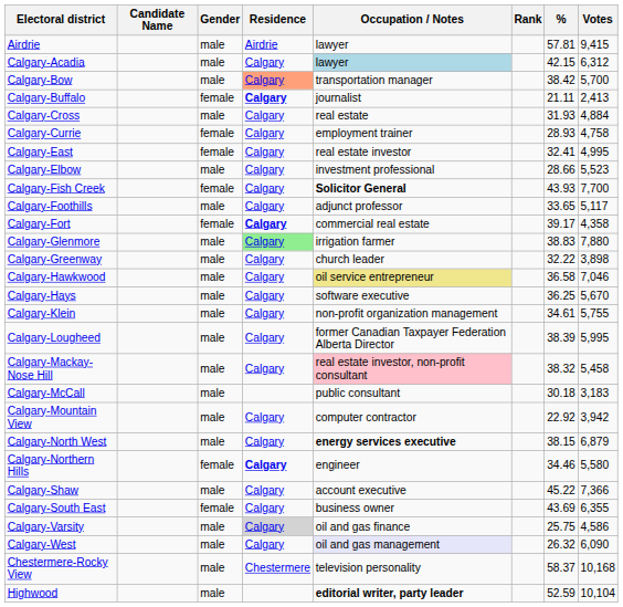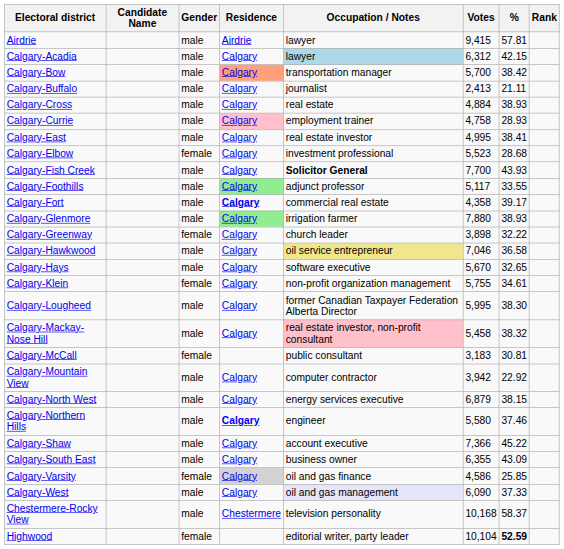 <table class="wikitable sortable">
 <tr>
 <th>Electoral district</th>
 <th>Candidate Name</th>
 <th>Gender</th>
 <th>Residence</th>
 <th class=unsortable>Occupation / Notes</th>
+<th>Votes</th>
+<th>%</th>
 <th>Rank</th>
-<th>%</th>
-<th>Votes</th>
 </tr>
 <tr>
 <td><a href='#'>Airdrie</a></td>
 <td></td>
 <td>male</td>
 <td><a href='#'>Airdrie</a></td>
 <td>lawyer</td>
+<td>9,415</td>
+<td>57.81</td>
 <td></td>
-<td>57.81</td>
-<td>9,415</td>
 </tr>
 <tr>
 <td><a href='#'>Calgary-Acadia</a></td>
 <td></td>
 <td>male</td>
 <td><a href='#'>Calgary</a></td>
 <td style="background: lightblue;">lawyer</td>
+<td>6,312</td>
+<td>42.15</td>
 <td></td>
-<td>42.15</td>
-<td>6,312</td>
 </tr>
 <tr>
 <td><a href='#'>Calgary-Bow</a></td>
 <td></td>
 <td>male</td>
 <td style="background: lightsalmon;"><a href='#'>Calgary</a></td>
 <td>transportation manager</td>
+<td>5,700</td>
+<td>38.42</td>
 <td></td>
-<td>38.42</td>
-<td>5,700</td>
 </tr>
 <tr>
 <td><a href='#'>Calgary-Buffalo</a></td>
 <td></td>
-<td>female</td>
-<td><strong><a href='#'>Calgary</a></strong></td>
+<td>male</td>
+<td><a href='#'>Calgary</a></td>
 <td>journalist</td>
+<td>2,413</td>
+<td>21.11</td>
 <td></td>
-<td>21.11</td>
-<td>2,413</td>
 </tr>
 <tr>
 <td><a href='#'>Calgary-Cross</a></td>
 <td></td>
 <td>male</td>
 <td><a href='#'>Calgary</a></td>
 <td>real estate</td>
+<td>4,884</td>
+<td>38.93</td>
 <td></td>
-<td>31.93</td>
-<td>4,884</td>
 </tr>
 <tr>
 <td><a href='#'>Calgary-Currie</a></td>
 <td></td>
-<td>female</td>
-<td><a href='#'>Calgary</a></td>
+<td>male</td>
+<td style="background: pink;"><a href='#'>Calgary</a></td>
 <td>employment trainer</td>
+<td>4,758</td>
+<td>28.93</td>
 <td></td>
-<td>28.93</td>
-<td>4,758</td>
 </tr>
 <tr>
 <td><a href='#'>Calgary-East</a></td>
 <td></td>
-<td>female</td>
+<td>male</td>
 <td><a href='#'>Calgary</a></td>
 <td>real estate investor</td>
+<td>4,995</td>
+<td>38.41</td>
 <td></td>
-<td>32.41</td>
-<td>4,995</td>
 </tr>
 <tr>
 <td><a href='#'>Calgary-Elbow</a></td>
 <td></td>
-<td>male</td>
+<td>female</td>
 <td><a href='#'>Calgary</a></td>
 <td>investment professional</td>
+<td>5,523</td>
+<td>28.68</td>
 <td></td>
-<td>28.66</td>
-<td>5,523</td>
 </tr>
 <tr>
 <td><a href='#'>Calgary-Fish Creek</a></td>
 <td></td>
-<td>female</td>
+<td>male</td>
 <td><a href='#'>Calgary</a></td>
 <td><strong>Solicitor General</strong></td>
+<td>7,700</td>
+<td>43.93</td>
 <td></td>
-<td>43.93</td>
-<td>7,700</td>
 </tr>
 <tr>
 <td><a href='#'>Calgary-Foothills</a></td>
 <td></td>
 <td>male</td>
-<td><a href='#'>Calgary</a></td>
+<td style="background: lightgreen;"><a href='#'>Calgary</a></td>
 <td>adjunct professor</td>
+<td>5,117</td>
+<td>33.55</td>
 <td></td>
-<td>33.65</td>
-<td>5,117</td>
 </tr>
 <tr>
 <td><a href='#'>Calgary-Fort</a></td>
 <td></td>
-<td>female</td>
+<td>male</td>
 <td><strong><a href='#'>Calgary</a></strong></td>
 <td>commercial real estate</td>
+<td>4,358</td>
+<td>39.17</td>
 <td></td>
-<td>39.17</td>
-<td>4,358</td>
 </tr>
 <tr>
 <td><a href='#'>Calgary-Glenmore</a></td>
 <td></td>
 <td>male</td>
 <td style="background: lightgreen;"><a href='#'>Calgary</a></td>
 <td>irrigation farmer</td>
+<td>7,880</td>
+<td>38.93</td>
 <td></td>
-<td>38.83</td>
-<td>7,880</td>
 </tr>
 <tr>
 <td><a href='#'>Calgary-Greenway</a></td>
 <td></td>
-<td>male</td>
+<td>female</td>
 <td><a href='#'>Calgary</a></td>
 <td>church leader</td>
+<td>3,898</td>
+<td>32.22</td>
 <td></td>
-<td>32.22</td>
-<td>3,898</td>
 </tr>
 <tr>
 <td><a href='#'>Calgary-Hawkwood</a></td>
 <td></td>
 <td>male</td>
 <td><a href='#'>Calgary</a></td>
 <td style="background: khaki;">oil service entrepreneur</td>
+<td>7,046</td>
+<td>36.58</td>
 <td></td>
-<td>36.58</td>
-<td>7,046</td>
 </tr>
 <tr>
 <td><a href='#'>Calgary-Hays</a></td>
 <td></td>
 <td>male</td>
 <td><a href='#'>Calgary</a></td>
 <td>software executive</td>
+<td>5,670</td>
+<td>32.65</td>
 <td></td>
-<td>36.25</td>
-<td>5,670</td>
 </tr>
 <tr>
 <td><a href='#'>Calgary-Klein</a></td>
 <td></td>
-<td>male</td>
+<td>female</td>
 <td><a href='#'>Calgary</a></td>
 <td>non-profit organization management</td>
+<td>5,755</td>
+<td>34.61</td>
 <td></td>
-<td>34.61</td>
-<td>5,755</td>
 </tr>
 <tr>
 <td><a href='#'>Calgary-Lougheed</a></td>
 <td></td>
 <td>male</td>
 <td><a href='#'>Calgary</a></td>
 <td>former Canadian Taxpayer Federation Alberta Director</td>
+<td>5,995</td>
+<td>38.30</td>
 <td></td>
-<td>38.39</td>
-<td>5,995</td>
 </tr>
 <tr>
 <td><a href='#'>Calgary-Mackay-Nose Hill</a></td>
 <td></td>
 <td>male</td>
 <td><a href='#'>Calgary</a></td>
 <td style="background: pink;">real estate investor, non-profit consultant</td>
+<td>5,458</td>
+<td>38.32</td>
 <td></td>
-<td>38.32</td>
-<td>5,458</td>
 </tr>
 <tr>
 <td><a href='#'>Calgary-McCall</a></td>
 <td></td>
-<td>male</td>
+<td>female</td>
 <td></td>
 <td>public consultant</td>
+<td>3,183</td>
+<td>30.81</td>
 <td></td>
-<td>30.18</td>
-<td>3,183</td>
 </tr>
 <tr>
 <td><a href='#'>Calgary-Mountain View</a></td>
 <td></td>
 <td>male</td>
 <td><a href='#'>Calgary</a></td>
 <td>computer contractor</td>
+<td>3,942</td>
+<td>22.92</td>
 <td></td>
-<td>22.92</td>
-<td>3,942</td>
 </tr>
 <tr>
 <td><a href='#'>Calgary-North West</a></td>
 <td></td>
 <td>male</td>
 <td><a href='#'>Calgary</a></td>
-<td><strong>energy services executive</strong></td>
+<td>energy services executive</td>
+<td>6,879</td>
+<td>38.15</td>
 <td></td>
-<td>38.15</td>
-<td>6,879</td>
 </tr>
 <tr>
 <td><a href='#'>Calgary-Northern Hills</a></td>
 <td></td>
-<td>female</td>
+<td>male</td>
 <td><strong><a href='#'>Calgary</a></strong></td>
 <td>engineer</td>
+<td>5,580</td>
+<td>37.46</td>
 <td></td>
-<td>34.46</td>
-<td>5,580</td>
 </tr>
 <tr>
 <td><a href='#'>Calgary-Shaw</a></td>
 <td></td>
 <td>male</td>
 <td><a href='#'>Calgary</a></td>
 <td>account executive</td>
+<td>7,366</td>
+<td>45.22</td>
 <td></td>
-<td>45.22</td>
-<td>7,366</td>
 </tr>
 <tr>
 <td><a href='#'>Calgary-South East</a></td>
 <td></td>
-<td>female</td>
+<td>male</td>
 <td><a href='#'>Calgary</a></td>
 <td>business owner</td>
+<td>6,355</td>
+<td>43.09</td>
 <td></td>
-<td>43.69</td>
-<td>6,355</td>
 </tr>
 <tr>
 <td><a href='#'>Calgary-Varsity</a></td>
 <td></td>
-<td>male</td>
+<td>female</td>
 <td style="background: lightgrey;"><a href='#'>Calgary</a></td>
 <td>oil and gas finance</td>
+<td>4,586</td>
+<td>25.85</td>
 <td></td>
-<td>25.75</td>
-<td>4,586</td>
 </tr>
 <tr>
 <td><a href='#'>Calgary-West</a></td>
 <td></td>
 <td>male</td>
 <td><a href='#'>Calgary</a></td>
 <td style="background: lavender;">oil and gas management</td>
+<td>6,090</td>
+<td>37.33</td>
 <td></td>
-<td>26.32</td>
-<td>6,090</td>
 </tr>
 <tr>
 <td><a href='#'>Chestermere-Rocky View</a></td>
 <td></td>
 <td>male</td>
 <td><a href='#'>Chestermere</a></td>
 <td>television personality</td>
+<td>10,168</td>
+<td>58.37</td>
 <td></td>
-<td>58.37</td>
-<td>10,168</td>
 </tr>
 <tr>
 <td><a href='#'>Highwood</a></td>
 <td></td>
-<td>male</td>
+<td>female</td>
 <td></td>
-<td><strong>editorial writer, party leader</strong></td>
+<td>editorial writer, party leader</td>
+<td>10,104</td>
+<td><strong>52.59</strong></td>
 <td></td>
-<td>52.59</td>
-<td>10,104</td>
 </tr>
 </table>
